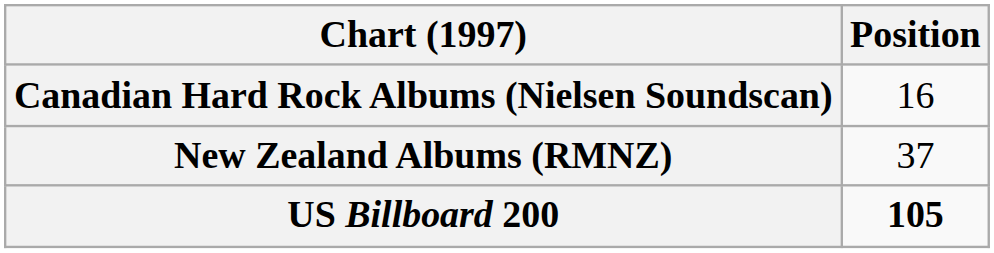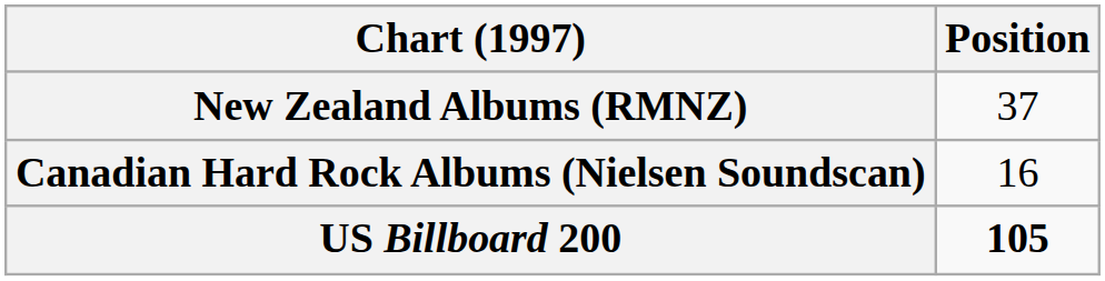 <table class="wikitable sortable plainrowheaders" style="text-align:center;">
 <tr>
 <th scope="column">Chart (1997)</th>
 <th scope="column">Position</th>
 </tr>
 <tr>
+<th scope="row">New Zealand Albums (RMNZ)</th>
+<td>37</td>
+</tr>
+<tr>
 <th scope="row">Canadian Hard Rock Albums (Nielsen Soundscan)</th>
 <td>16</td>
-</tr>
-<tr>
-<th scope="row">New Zealand Albums (RMNZ)</th>
-<td>37</td>
 </tr>
 <tr>
 <th scope="row">US <em>Billboard</em> 200</th>
 <td><strong>105</strong></td>
 </tr>
 </table>
